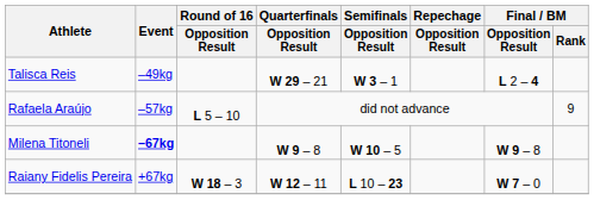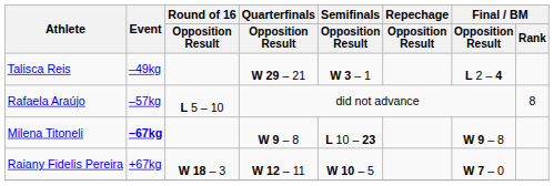 <table class="wikitable" style="font-size:90%">
 <tr>
 <th rowspan=2>Athlete</th>
 <th rowspan=2>Event</th>
 <th>Round of 16</th>
 <th>Quarterfinals</th>
 <th>Semifinals</th>
 <th>Repechage</th>
 <th colspan=2>Final / BM</th>
 </tr>
 <tr style="font-size:95%">
 <th>Opposition<br>Result</th>
 <th>Opposition<br>Result</th>
 <th>Opposition<br>Result</th>
 <th>Opposition<br>Result</th>
 <th>Opposition<br>Result</th>
 <th>Rank</th>
 </tr>
 <tr align=center>
 <td align=left><a href='#'>Talisca Reis</a></td>
 <td align=left><a href='#'>–49kg</a></td>
 <td></td>
 <td><br><strong>W</strong> <strong>29</strong> – 21</td>
 <td><br><strong>W</strong> <strong>3</strong> – 1</td>
 <td></td>
 <td><br><strong>L</strong> 2 – <strong>4</strong></td>
 <td></td>
 </tr>
 <tr align=center>
 <td align=left><a href='#'>Rafaela Araújo</a></td>
 <td align=left><a href='#'>–57kg</a></td>
 <td><br><strong>L</strong> 5 – 10</td>
 <td colspan=4>did not advance</td>
-<td>9</td>
+<td>8</td>
 </tr>
 <tr align=center>
 <td align=left><a href='#'>Milena Titoneli</a></td>
 <td align=left><strong><a href='#'>–67kg</a></strong></td>
 <td></td>
 <td><br><strong>W</strong> <strong>9</strong> – 8</td>
-<td><br><strong>W</strong> <strong>10</strong> – 5</td>
+<td><br><strong>L</strong> 10 – <strong>23</strong></td>
 <td></td>
 <td><br><strong>W</strong> <strong>9</strong> – 8</td>
 <td></td>
 </tr>
 <tr align=center>
 <td align=left><a href='#'>Raiany Fidelis Pereira</a></td>
 <td align=left><a href='#'>+67kg</a></td>
 <td><br><strong>W</strong> <strong>18</strong> – 3</td>
 <td><br><strong>W</strong> <strong>12</strong> – 11</td>
-<td><br><strong>L</strong> 10 – <strong>23</strong></td>
+<td><br><strong>W</strong> <strong>10</strong> – 5</td>
 <td></td>
 <td><br><strong>W</strong> <strong>7</strong> – 0</td>
 <td></td>
 </tr>
 <tr align=center>
 </tr>
 </table>
